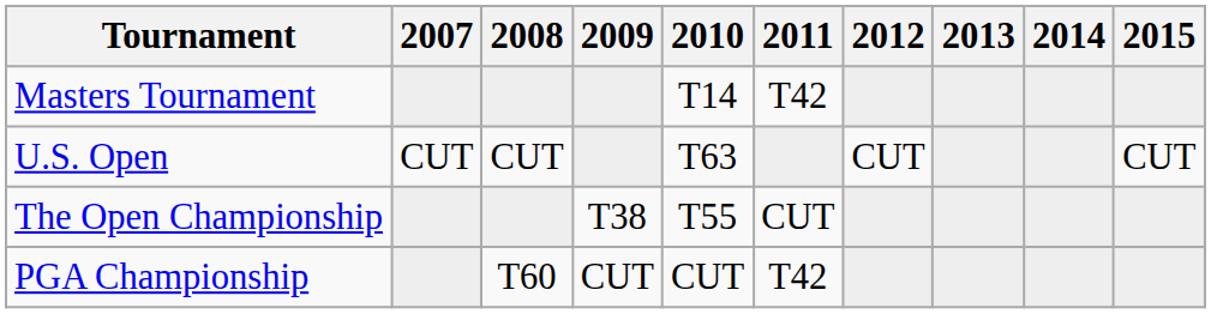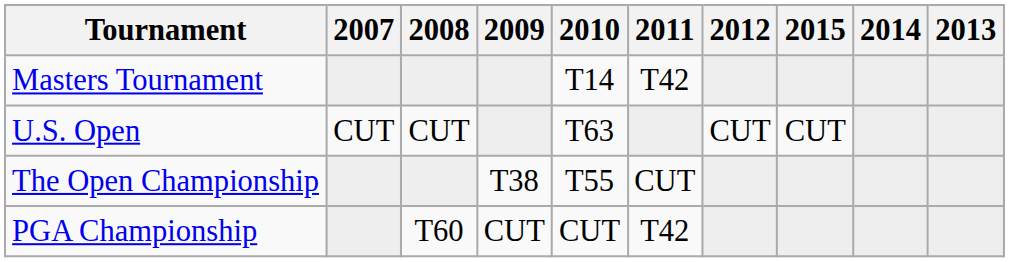 <table class="wikitable" style="font-size:95%;text-align:center;">
 <tr>
 <th>Tournament</th>
 <th>2007</th>
 <th>2008</th>
 <th>2009</th>
 <th>2010</th>
 <th>2011</th>
 <th>2012</th>
+<th>2015</th>
+<th>2014</th>
 <th>2013</th>
-<th>2014</th>
-<th>2015</th>
 </tr>
 <tr>
 <td align=left><a href='#'>Masters Tournament</a></td>
 <td style="background:#eeeeee;"></td>
 <td style="background:#eeeeee;"></td>
 <td style="background:#eeeeee;"></td>
 <td>T14</td>
 <td>T42</td>
 <td style="background:#eeeeee;"></td>
 <td style="background:#eeeeee;"></td>
 <td style="background:#eeeeee;"></td>
 <td style="background:#eeeeee;"></td>
 </tr>
 <tr>
 <td align=left><a href='#'>U.S. Open</a></td>
 <td>CUT</td>
 <td>CUT</td>
 <td style="background:#eeeeee;"></td>
 <td>T63</td>
 <td style="background:#eeeeee;"></td>
 <td>CUT</td>
+<td>CUT</td>
 <td style="background:#eeeeee;"></td>
 <td style="background:#eeeeee;"></td>
-<td>CUT</td>
 </tr>
 <tr>
 <td align=left><a href='#'>The Open Championship</a></td>
 <td style="background:#eeeeee;"></td>
 <td style="background:#eeeeee;"></td>
 <td>T38</td>
 <td>T55</td>
 <td>CUT</td>
 <td style="background:#eeeeee;"></td>
 <td style="background:#eeeeee;"></td>
 <td style="background:#eeeeee;"></td>
 <td style="background:#eeeeee;"></td>
 </tr>
 <tr>
 <td align=left><a href='#'>PGA Championship</a></td>
 <td style="background:#eeeeee;"></td>
 <td>T60</td>
 <td>CUT</td>
 <td>CUT</td>
 <td>T42</td>
 <td style="background:#eeeeee;"></td>
 <td style="background:#eeeeee;"></td>
 <td style="background:#eeeeee;"></td>
 <td style="background:#eeeeee;"></td>
 </tr>
 </table>
